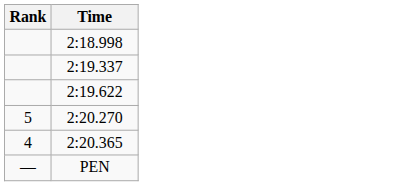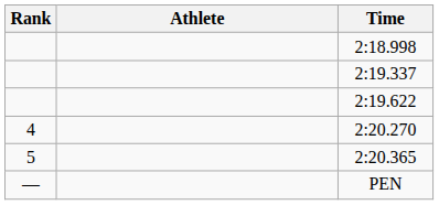 <table class=wikitable style="text-align:center">
 <tr>
 <th width=40>Rank</th>
+<th width=250>Athlete</th>
 <th width=80>Time</th>
 </tr>
 <tr>
 <td></td>
+<td align=left></td>
 <td>2:18.998</td>
 </tr>
 <tr>
 <td></td>
+<td align=left></td>
 <td>2:19.337</td>
 </tr>
 <tr>
 <td></td>
+<td align=left></td>
 <td>2:19.622</td>
 </tr>
 <tr>
-<td>5</td>
+<td>4</td>
+<td align=left></td>
 <td>2:20.270</td>
 </tr>
 <tr>
-<td>4</td>
+<td>5</td>
+<td align=left></td>
 <td>2:20.365</td>
 </tr>
 <tr>
 <td>—</td>
+<td align=left></td>
 <td>PEN</td>
 </tr>
 </table>
